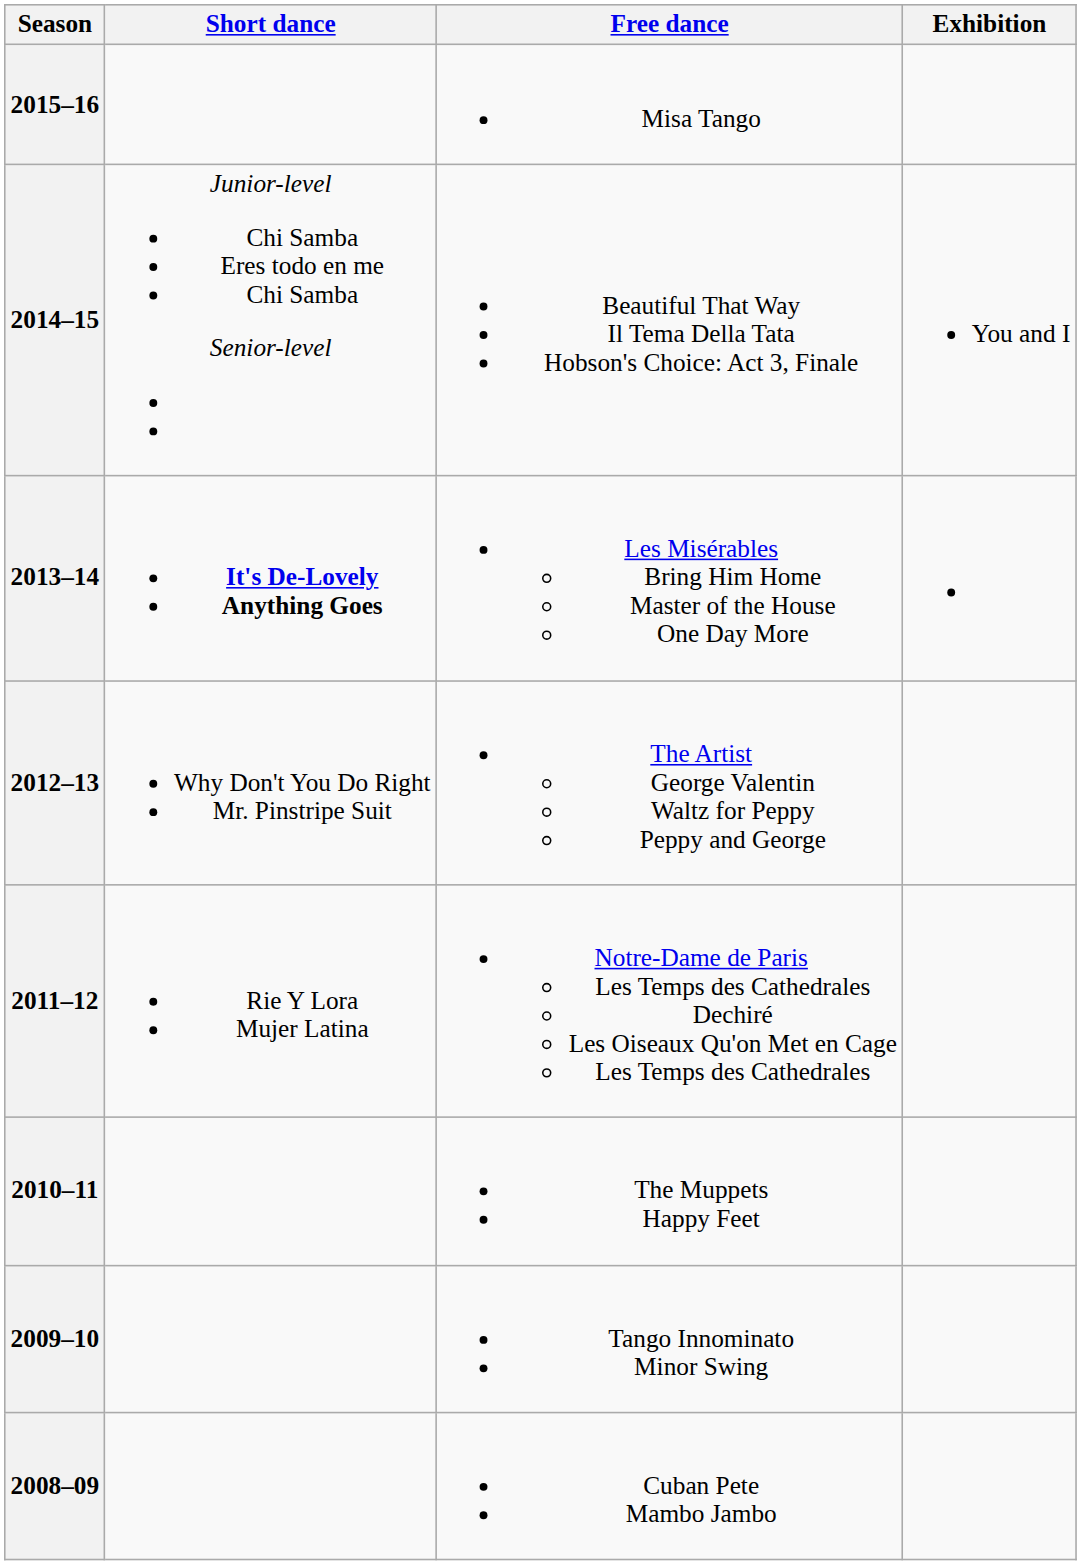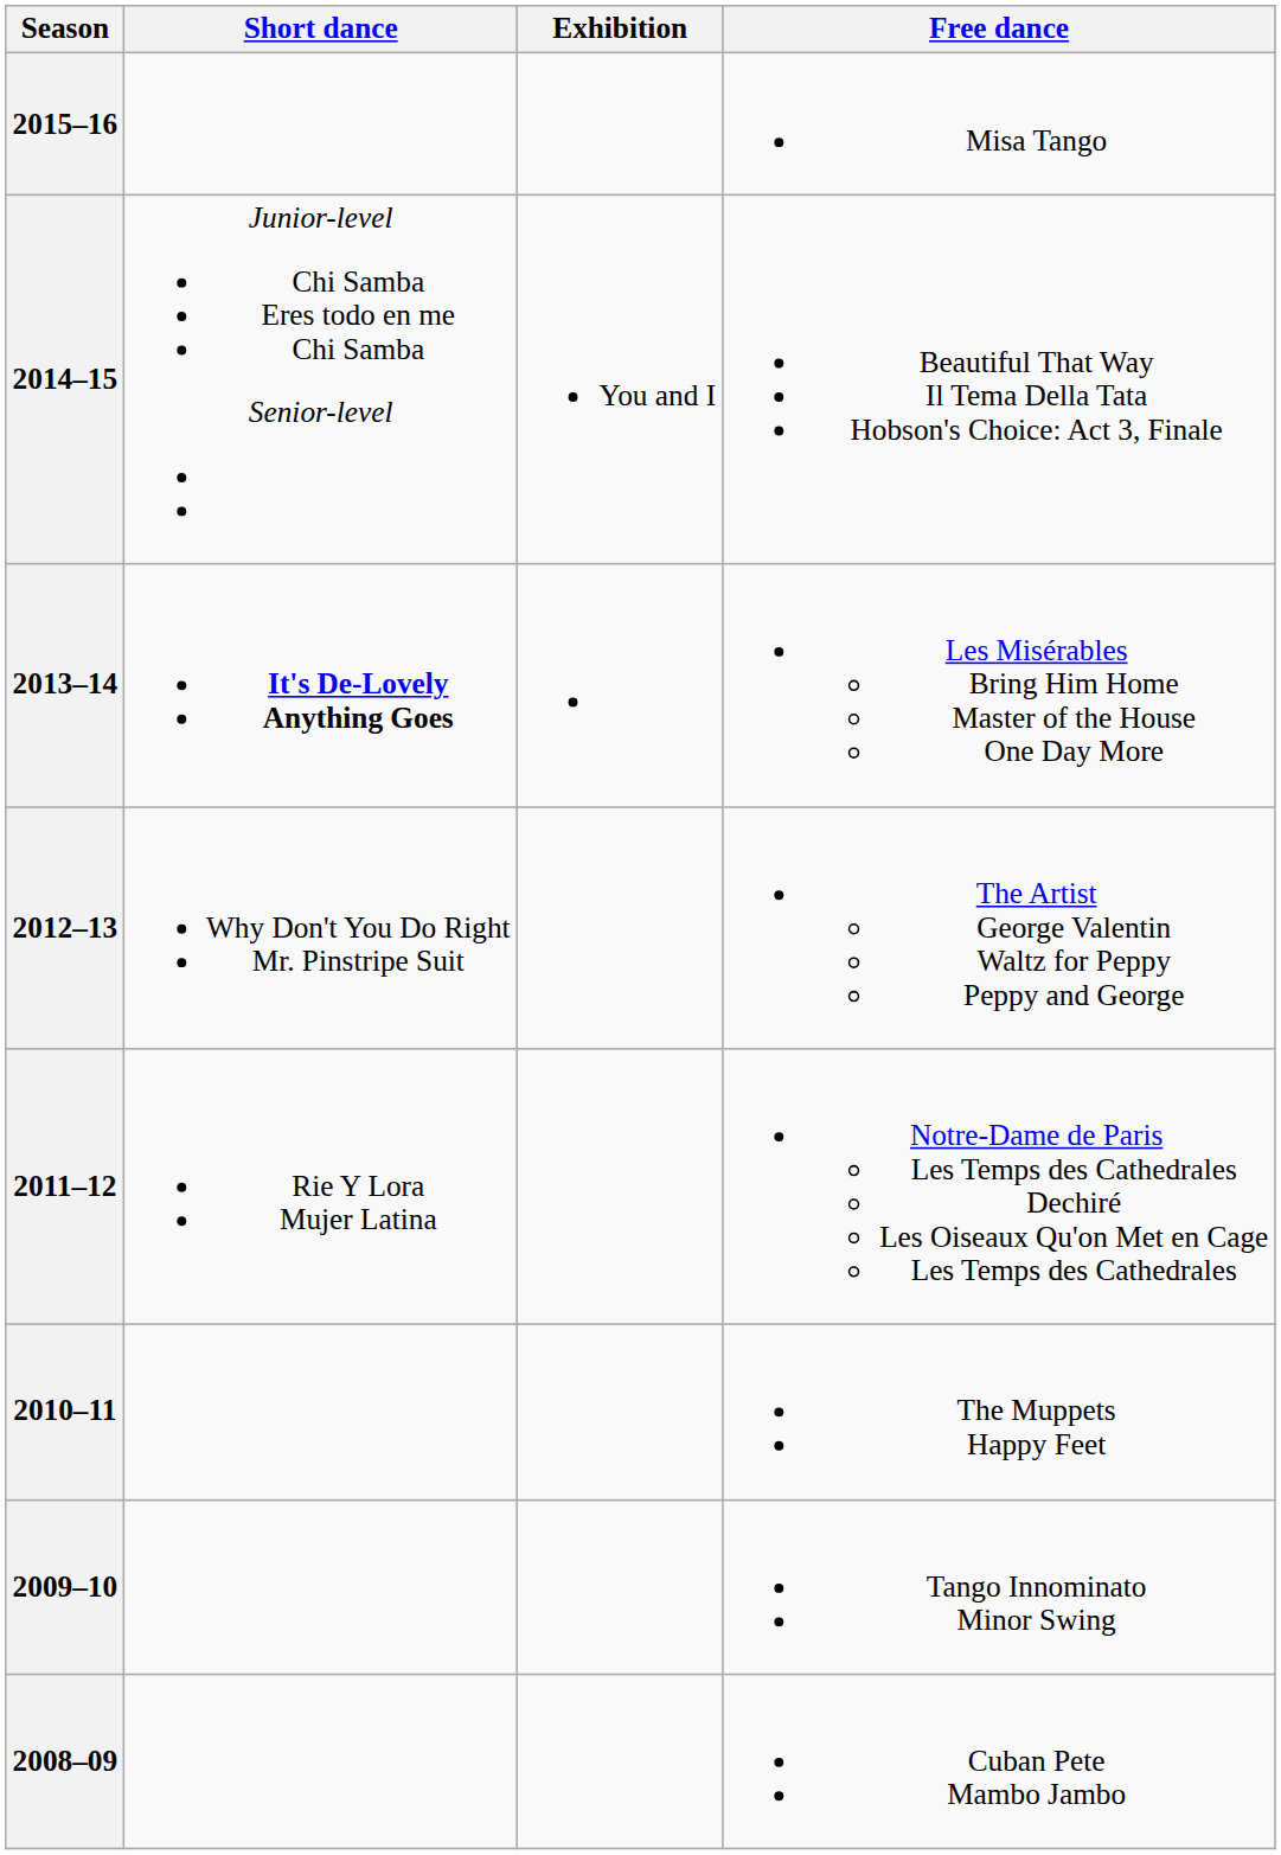 <table class=wikitable style=text-align:center>
 <tr>
 <th>Season</th>
 <th><a href='#'>Short dance</a></th>
+<th>Exhibition</th>
 <th><a href='#'>Free dance</a></th>
-<th>Exhibition</th>
 </tr>
 <tr>
 <th>2015–16 <br> </th>
 <td></td>
+<td></td>
 <td><br><ul><li>Misa Tango <br></li></ul></td>
-<td></td>
 </tr>
 <tr>
 <th>2014–15 <br> </th>
 <td><em>Junior-level</em><br><ul><li>Chi Samba <br></li><li> Eres todo en me <br></li><li>Chi Samba <br></li></ul><em>Senior-level</em><ul><li></li><li></li></ul></td>
+<td><br><ul><li>You and I <br></li></ul></td>
 <td><br><ul><li>Beautiful That Way <br></li><li>Il Tema Della Tata <br></li><li>Hobson's Choice: Act 3, Finale <br></li></ul></td>
-<td><br><ul><li>You and I <br></li></ul></td>
 </tr>
 <tr>
 <th>2013–14 <br> </th>
 <td><strong><br><ul><li> <a href='#'>It's De-Lovely</a></li><li> Anything Goes</li></ul></strong></td>
+<td><br><ul><li></li></ul></td>
 <td><br><ul><li><a href='#'>Les Misérables</a><ul><li>Bring Him Home <br></li><li>Master of the House</li><li>One Day More</li></ul></li></ul></td>
-<td><br><ul><li></li></ul></td>
 </tr>
 <tr>
 <th>2012–13 <br> </th>
 <td><br><ul><li>Why Don't You Do Right</li><li>Mr. Pinstripe Suit <br></li></ul></td>
+<td></td>
 <td><br><ul><li><a href='#'>The Artist</a> <br><ul><li>George Valentin</li><li>Waltz for Peppy</li><li>Peppy and George</li></ul></li></ul></td>
-<td></td>
 </tr>
 <tr>
 <th>2011–12 <br> </th>
 <td><br><ul><li>Rie Y Lora <br></li><li>Mujer Latina <br></li></ul></td>
+<td></td>
 <td><br><ul><li><a href='#'>Notre-Dame de Paris</a> <br><ul><li>Les Temps des Cathedrales</li><li>Dechiré</li><li>Les Oiseaux Qu'on Met en Cage <br></li><li>Les Temps des Cathedrales</li></ul></li></ul></td>
-<td></td>
 </tr>
 <tr>
 <th>2010–11 <br> </th>
 <td></td>
+<td></td>
 <td><br><ul><li>The Muppets</li><li>Happy Feet</li></ul></td>
-<td></td>
 </tr>
 <tr>
 <th>2009–10 <br> </th>
 <td></td>
+<td></td>
 <td><br><ul><li>Tango Innominato <br></li><li>Minor Swing <br></li></ul></td>
-<td></td>
 </tr>
 <tr>
 <th>2008–09 <br> </th>
 <td></td>
+<td></td>
 <td><br><ul><li>Cuban Pete <br></li><li>Mambo Jambo</li></ul></td>
-<td></td>
 </tr>
 </table>
